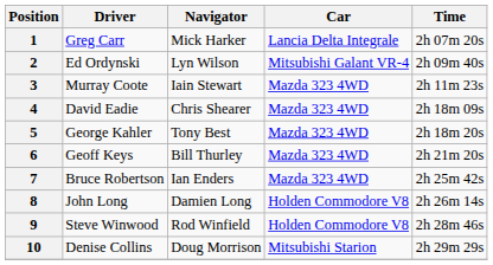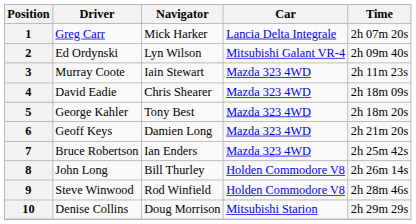 <table class="wikitable" border="1">
 <tr>
 <th>Position</th>
 <th>Driver</th>
 <th>Navigator</th>
 <th>Car</th>
 <th>Time</th>
 </tr>
 <tr>
 <th>1</th>
 <td><a href='#'>Greg Carr</a></td>
 <td>Mick Harker</td>
 <td><a href='#'>Lancia Delta Integrale</a></td>
 <td align="center">2h 07m 20s</td>
 </tr>
 <tr>
 <th>2</th>
 <td>Ed Ordynski</td>
 <td>Lyn Wilson</td>
 <td><a href='#'>Mitsubishi Galant VR-4</a></td>
 <td align="center">2h 09m 40s</td>
 </tr>
 <tr>
 <th>3</th>
 <td>Murray Coote</td>
 <td>Iain Stewart</td>
 <td><a href='#'>Mazda 323 4WD</a></td>
 <td align="center">2h 11m 23s</td>
 </tr>
 <tr>
 <th>4</th>
 <td>David Eadie</td>
 <td>Chris Shearer</td>
 <td><a href='#'>Mazda 323 4WD</a></td>
 <td align="center">2h 18m 09s</td>
 </tr>
 <tr>
 <th>5</th>
 <td>George Kahler</td>
 <td>Tony Best</td>
 <td><a href='#'>Mazda 323 4WD</a></td>
 <td align="center">2h 18m 20s</td>
 </tr>
 <tr>
 <th>6</th>
 <td>Geoff Keys</td>
-<td>Bill Thurley</td>
+<td>Damien Long</td>
 <td><a href='#'>Mazda 323 4WD</a></td>
 <td align="center">2h 21m 20s</td>
 </tr>
 <tr>
 <th>7</th>
 <td>Bruce Robertson</td>
 <td>Ian Enders</td>
 <td><a href='#'>Mazda 323 4WD</a></td>
 <td align="center">2h 25m 42s</td>
 </tr>
 <tr>
 <th>8</th>
 <td>John Long</td>
-<td>Damien Long</td>
+<td>Bill Thurley</td>
 <td><a href='#'>Holden Commodore V8</a></td>
 <td align="center">2h 26m 14s</td>
 </tr>
 <tr>
 <th>9</th>
 <td>Steve Winwood</td>
 <td>Rod Winfield</td>
 <td><a href='#'>Holden Commodore V8</a></td>
 <td align="center">2h 28m 46s</td>
 </tr>
 <tr>
 <th>10</th>
 <td>Denise Collins</td>
 <td>Doug Morrison</td>
 <td><a href='#'>Mitsubishi Starion</a></td>
 <td align="center">2h 29m 29s</td>
 </tr>
 <tr>
 </tr>
 </table>
